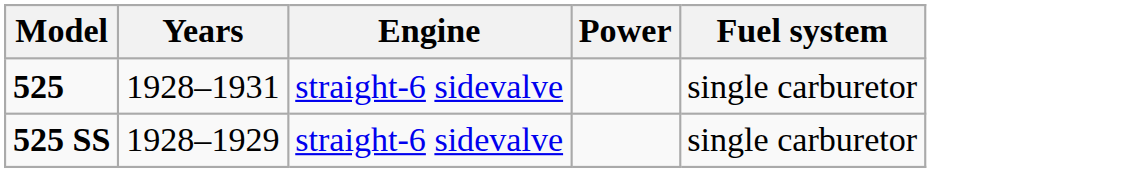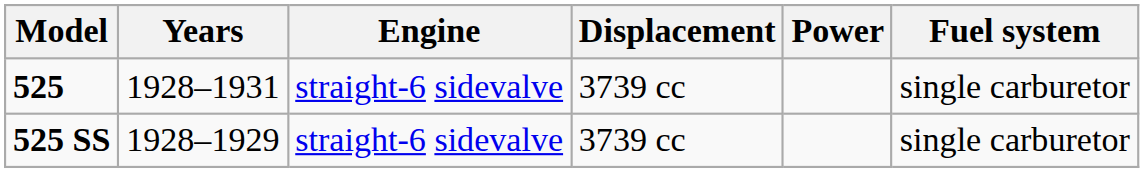 <table class="wikitable">
 <tr>
 <th>Model</th>
 <th>Years</th>
 <th>Engine</th>
+<th>Displacement</th>
 <th>Power</th>
 <th>Fuel system</th>
 </tr>
 <tr>
 <td><strong>525</strong></td>
 <td>1928–1931</td>
 <td><a href='#'>straight-6</a> <a href='#'>sidevalve</a></td>
+<td>3739 cc</td>
 <td></td>
 <td>single carburetor</td>
 </tr>
 <tr>
 <td><strong>525 SS</strong></td>
 <td>1928–1929</td>
 <td><a href='#'>straight-6</a> <a href='#'>sidevalve</a></td>
+<td>3739 cc</td>
 <td></td>
 <td>single carburetor</td>
 </tr>
 </table>
